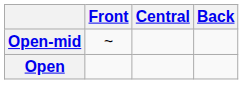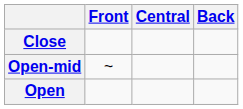 <table class="wikitable" style="text-align:center">
 <tr>
 <th></th>
 <th><a href='#'>Front</a></th>
 <th><a href='#'>Central</a></th>
 <th><a href='#'>Back</a></th>
+</tr>
+<tr>
+<th><a href='#'>Close</a></th>
+<td></td>
+<td></td>
+<td></td>
 </tr>
 <tr>
 <th><a href='#'>Open-mid</a></th>
 <td> ~ </td>
 <td></td>
 <td></td>
 </tr>
 <tr>
 <th><a href='#'>Open</a></th>
 <td></td>
 <td></td>
 <td></td>
 </tr>
 </table>
